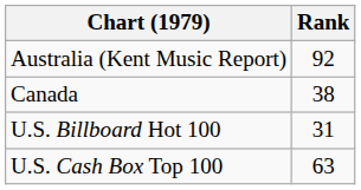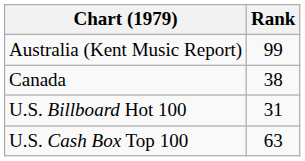 <table class="wikitable sortable">
 <tr>
 <th>Chart (1979)</th>
 <th>Rank</th>
 </tr>
 <tr>
 <td>Australia (Kent Music Report)</td>
-<td style="text-align:center;">92</td>
+<td style="text-align:center;">99</td>
 </tr>
 <tr>
 <td>Canada</td>
 <td style="text-align:center;">38</td>
 </tr>
 <tr>
 <td>U.S. <em>Billboard</em> Hot 100</td>
 <td style="text-align:center;">31</td>
 </tr>
 <tr>
 <td>U.S. <em>Cash Box</em> Top 100</td>
 <td style="text-align:center;">63</td>
 </tr>
 </table>
